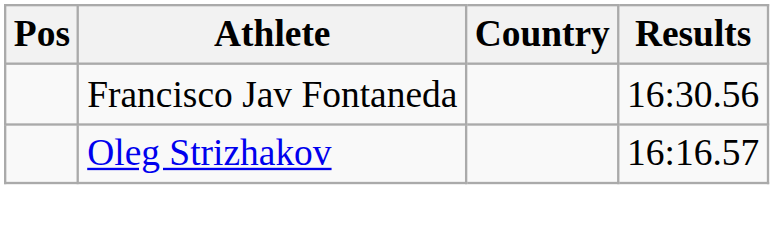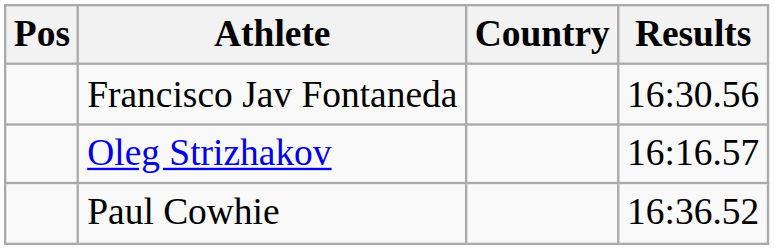 <table class="wikitable">
 <tr>
 <th>Pos</th>
 <th>Athlete</th>
 <th>Country</th>
 <th>Results</th>
 </tr>
 <tr>
 <td align="center"></td>
 <td>Francisco Jav Fontaneda</td>
 <td></td>
 <td>16:30.56</td>
 </tr>
 <tr>
 <td align="center"></td>
 <td><a href='#'>Oleg Strizhakov</a></td>
 <td></td>
 <td>16:16.57</td>
 </tr>
+<tr>
+<td align="center"></td>
+<td>Paul Cowhie</td>
+<td></td>
+<td>16:36.52</td>
+</tr>
 </table>
